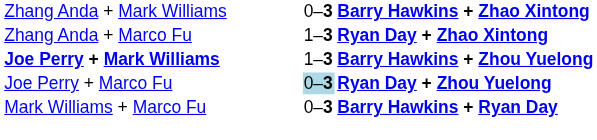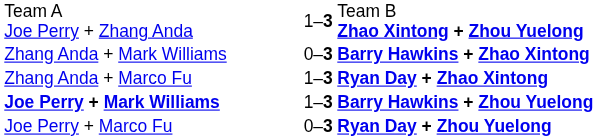 <table wikitable>
 <tr>
 <th width="47%"></th>
 <th width="5%"></th>
 <th width="47%"></th>
+</tr>
+<tr>
+<td>Team A <br>  <a href='#'>Joe Perry</a> +  <a href='#'>Zhang Anda</a></td>
+<td align="center">1–<strong>3</strong></td>
+<td>Team B <br> <strong> <a href='#'>Zhao Xintong</a> +  <a href='#'>Zhou Yuelong</a></strong></td>
 </tr>
 <tr>
 <td> <a href='#'>Zhang Anda</a> +  <a href='#'>Mark Williams</a></td>
 <td align="center">0–<strong>3</strong></td>
 <td><strong> <a href='#'>Barry Hawkins</a> +  <a href='#'>Zhao Xintong</a></strong></td>
 </tr>
 <tr>
 <td> <a href='#'>Zhang Anda</a> +  <a href='#'>Marco Fu</a></td>
 <td align="center">1–<strong>3</strong></td>
 <td><strong> <a href='#'>Ryan Day</a> +  <a href='#'>Zhao Xintong</a></strong></td>
 </tr>
 <tr>
 <td><strong> <a href='#'>Joe Perry</a> +  <a href='#'>Mark Williams</a></strong></td>
 <td align="center">1–<strong>3</strong></td>
 <td><strong> <a href='#'>Barry Hawkins</a> +  <a href='#'>Zhou Yuelong</a></strong></td>
 </tr>
 <tr>
 <td> <a href='#'>Joe Perry</a> +  <a href='#'>Marco Fu</a></td>
-<td align="center" style="background: lightblue;">0–<strong>3</strong></td>
+<td align="center">0–<strong>3</strong></td>
 <td><strong> <a href='#'>Ryan Day</a> +  <a href='#'>Zhou Yuelong</a></strong></td>
 </tr>
-<tr>
-<td> <a href='#'>Mark Williams</a> +  <a href='#'>Marco Fu</a></td>
-<td align="center">0–<strong>3</strong></td>
-<td><strong> <a href='#'>Barry Hawkins</a> +  <a href='#'>Ryan Day</a></strong></td>
-</tr>
 </table>
